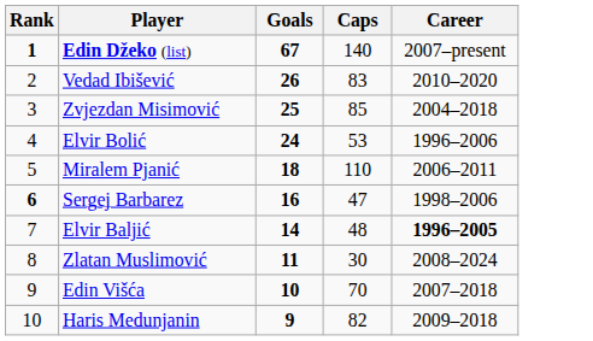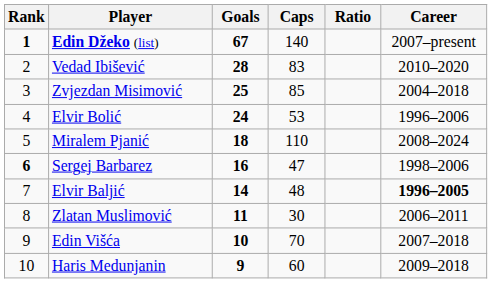 <table class="wikitable sortable" style="text-align:center">
 <tr>
 <th width=25>Rank</th>
 <th class="unsortable" style="width:160px;">Player</th>
 <th width=50>Goals</th>
 <th width=50>Caps</th>
+<th width=50>Ratio</th>
 <th class="unsortable" style="width:100px;">Career</th>
 </tr>
 <tr>
 <td><strong>1</strong></td>
 <td align=left><strong><a href='#'>Edin Džeko</a></strong> <small>(<a href='#'>list</a>)</small></td>
 <td><strong>67</strong></td>
 <td>140</td>
+<td></td>
 <td>2007–present</td>
 </tr>
 <tr>
 <td>2</td>
 <td align=left><a href='#'>Vedad Ibišević</a></td>
-<td><strong>26</strong></td>
+<td><strong>28</strong></td>
 <td>83</td>
+<td></td>
 <td>2010–2020</td>
 </tr>
 <tr>
 <td>3</td>
 <td align=left><a href='#'>Zvjezdan Misimović</a></td>
 <td><strong>25</strong></td>
 <td>85</td>
+<td></td>
 <td>2004–2018</td>
 </tr>
 <tr>
 <td>4</td>
 <td align=left><a href='#'>Elvir Bolić</a></td>
 <td><strong>24</strong></td>
 <td>53</td>
+<td></td>
 <td>1996–2006</td>
 </tr>
 <tr>
 <td>5</td>
 <td align=left><a href='#'>Miralem Pjanić</a></td>
 <td><strong>18</strong></td>
 <td>110</td>
-<td>2006–2011</td>
+<td></td>
+<td>2008–2024</td>
 </tr>
 <tr>
 <td><strong>6</strong></td>
 <td align=left><a href='#'>Sergej Barbarez</a></td>
 <td><strong>16</strong></td>
 <td>47</td>
+<td></td>
 <td>1998–2006</td>
 </tr>
 <tr>
 <td>7</td>
 <td align=left><a href='#'>Elvir Baljić</a></td>
 <td><strong>14</strong></td>
 <td>48</td>
+<td></td>
 <td><strong>1996–2005</strong></td>
 </tr>
 <tr>
 <td>8</td>
 <td align=left><a href='#'>Zlatan Muslimović</a></td>
 <td><strong>11</strong></td>
 <td>30</td>
-<td>2008–2024</td>
+<td></td>
+<td>2006–2011</td>
 </tr>
 <tr>
 <td>9</td>
 <td align=left><a href='#'>Edin Višća</a></td>
 <td><strong>10</strong></td>
 <td>70</td>
+<td></td>
 <td>2007–2018</td>
 </tr>
 <tr>
 <td>10</td>
 <td align=left><a href='#'>Haris Medunjanin</a></td>
 <td><strong>9</strong></td>
-<td>82</td>
+<td>60</td>
+<td></td>
 <td>2009–2018</td>
 </tr>
 </table>
